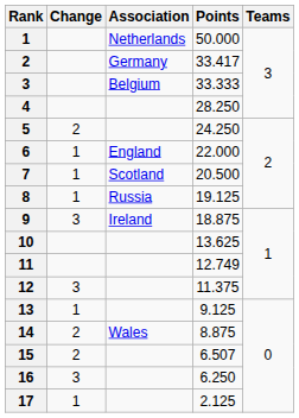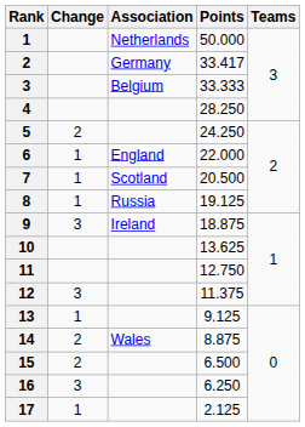 <table class = "wikitable" style = "text-align:center">
 <tr>
 <th>Rank</th>
 <th>Change</th>
 <th>Association</th>
 <th>Points</th>
 <th>Teams</th>
 </tr>
 <tr>
 <th>1</th>
 <td></td>
 <td align=left> <a href='#'>Netherlands</a></td>
 <td>50.000</td>
 <td rowspan=4>3</td>
 </tr>
 <tr>
 <th>2</th>
 <td></td>
 <td align=left> <a href='#'>Germany</a></td>
 <td>33.417</td>
 </tr>
 <tr>
 <th>3</th>
 <td></td>
 <td align=left> <a href='#'>Belgium</a></td>
 <td>33.333</td>
 </tr>
 <tr>
 <th>4</th>
 <td></td>
 <td align=left></td>
 <td>28.250</td>
 </tr>
 <tr>
 <th>5</th>
 <td> 2</td>
 <td align=left></td>
 <td>24.250</td>
 <td rowspan=4>2</td>
 </tr>
 <tr>
 <th>6</th>
 <td> 1</td>
 <td align=left> <a href='#'>England</a></td>
 <td>22.000</td>
 </tr>
 <tr>
 <th>7</th>
 <td> 1</td>
 <td align=left> <a href='#'>Scotland</a></td>
 <td>20.500</td>
 </tr>
 <tr>
 <th>8</th>
 <td> 1</td>
 <td align=left> <a href='#'>Russia</a></td>
 <td>19.125</td>
 </tr>
 <tr>
 <th>9</th>
 <td> 3</td>
 <td align=left> <a href='#'>Ireland</a></td>
 <td>18.875</td>
 <td rowspan=4>1</td>
 </tr>
 <tr>
 <th>10</th>
 <td></td>
 <td align=left></td>
 <td>13.625</td>
 </tr>
 <tr>
 <th>11</th>
 <td></td>
 <td align=left></td>
-<td>12.749</td>
+<td>12.750</td>
 </tr>
 <tr>
 <th>12</th>
 <td> 3</td>
 <td align=left></td>
 <td>11.375</td>
 </tr>
 <tr>
 <th>13</th>
 <td> 1</td>
 <td align=left></td>
 <td>9.125</td>
 <td rowspan=5>0</td>
 </tr>
 <tr>
 <th>14</th>
 <td> 2</td>
 <td align=left> <a href='#'>Wales</a></td>
 <td>8.875</td>
 </tr>
 <tr>
 <th>15</th>
 <td> 2</td>
 <td align=left></td>
-<td>6.507</td>
+<td>6.500</td>
 </tr>
 <tr>
 <th>16</th>
 <td> 3</td>
 <td align=left></td>
 <td>6.250</td>
 </tr>
 <tr>
 <th>17</th>
 <td> 1</td>
 <td align=left></td>
 <td>2.125</td>
 </tr>
 </table>
